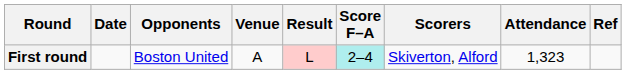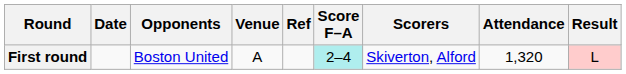 <table class="wikitable plainrowheaders sortable" style="text-align:center">
 <tr>
 <th scope="col">Round</th>
 <th scope="col">Date</th>
 <th scope="col">Opponents</th>
 <th scope="col">Venue</th>
-<th scope="col">Result</th>
+<th scope="col" class="unsortable">Ref</th>
 <th scope="col">Score<br>F–A</th>
 <th scope="col" class="unsortable">Scorers</th>
 <th scope="col">Attendance</th>
-<th scope="col" class="unsortable">Ref</th>
+<th scope="col">Result</th>
 </tr>
 <tr>
 <th scope="row">First round</th>
 <td align="left"></td>
 <td align="left"><a href='#'>Boston United</a></td>
 <td>A</td>
-<td style="background-color:#FFCCCC">L</td>
+<td></td>
 <td style="background: paleturquoise;">2–4</td>
 <td align="left"><a href='#'>Skiverton</a>, <a href='#'>Alford</a></td>
-<td>1,323</td>
-<td></td>
+<td>1,320</td>
+<td style="background-color:#FFCCCC">L</td>
 </tr>
 </table>
